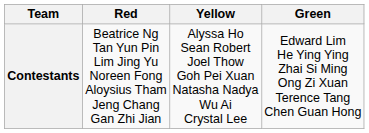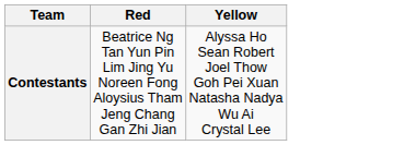 <table class="wikitable" style="text-align:center;">
 <tr>
 <th scope="col">Team</th>
 <th scope="col">Red</th>
 <th scope="col">Yellow</th>
-<th scope="col">Green  </th>
 </tr>
 <tr>
 <th>Contestants</th>
 <td>Beatrice Ng <br> Tan Yun Pin <br> Lim Jing Yu <br> Noreen Fong <br> Aloysius Tham <br> Jeng Chang <br> Gan Zhi Jian</td>
 <td>Alyssa Ho <br> Sean Robert <br> Joel Thow <br> Goh Pei Xuan <br> Natasha Nadya <br> Wu Ai <br> Crystal Lee</td>
-<td>Edward Lim <br> He Ying Ying <br> Zhai Si Ming <br> Ong Zi Xuan <br> Terence Tang <br> Chen Guan Hong</td>
 </tr>
 </table>
